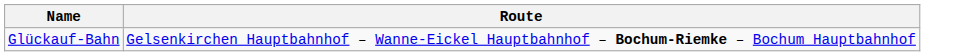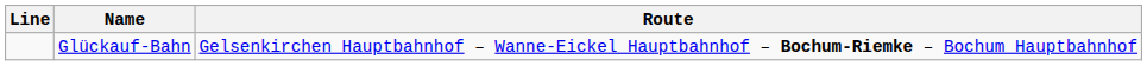 <table class="wikitable">
 <tr>
+<th>Line</th>
 <th>Name</th>
 <th>Route</th>
 </tr>
 <tr>
+<td></td>
 <td><a href='#'>Glückauf-Bahn</a></td>
 <td><a href='#'>Gelsenkirchen Hauptbahnhof</a> – <a href='#'>Wanne-Eickel Hauptbahnhof</a> – <strong>Bochum-Riemke</strong> – <a href='#'>Bochum Hauptbahnhof</a></td>
 </tr>
 </table>
